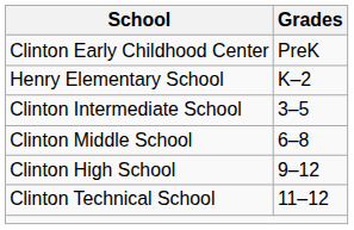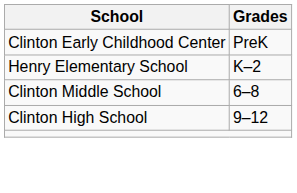 <table class = "wikitable">
 <tr>
 <th>School</th>
 <th>Grades</th>
 </tr>
 <tr>
 <td>Clinton Early Childhood Center</td>
 <td>PreK</td>
 </tr>
 <tr>
 <td>Henry Elementary School</td>
 <td>K–2</td>
 </tr>
 <tr>
-<td>Clinton Intermediate School</td>
-<td>3–5</td>
-</tr>
-<tr>
 <td>Clinton Middle School</td>
 <td>6–8</td>
 </tr>
 <tr>
 <td>Clinton High School</td>
 <td>9–12</td>
 </tr>
 <tr>
-<td>Clinton Technical School</td>
-<td>11–12</td>
-</tr>
-<tr>
 <td colspan = 2></td>
 </tr>
 </table>
